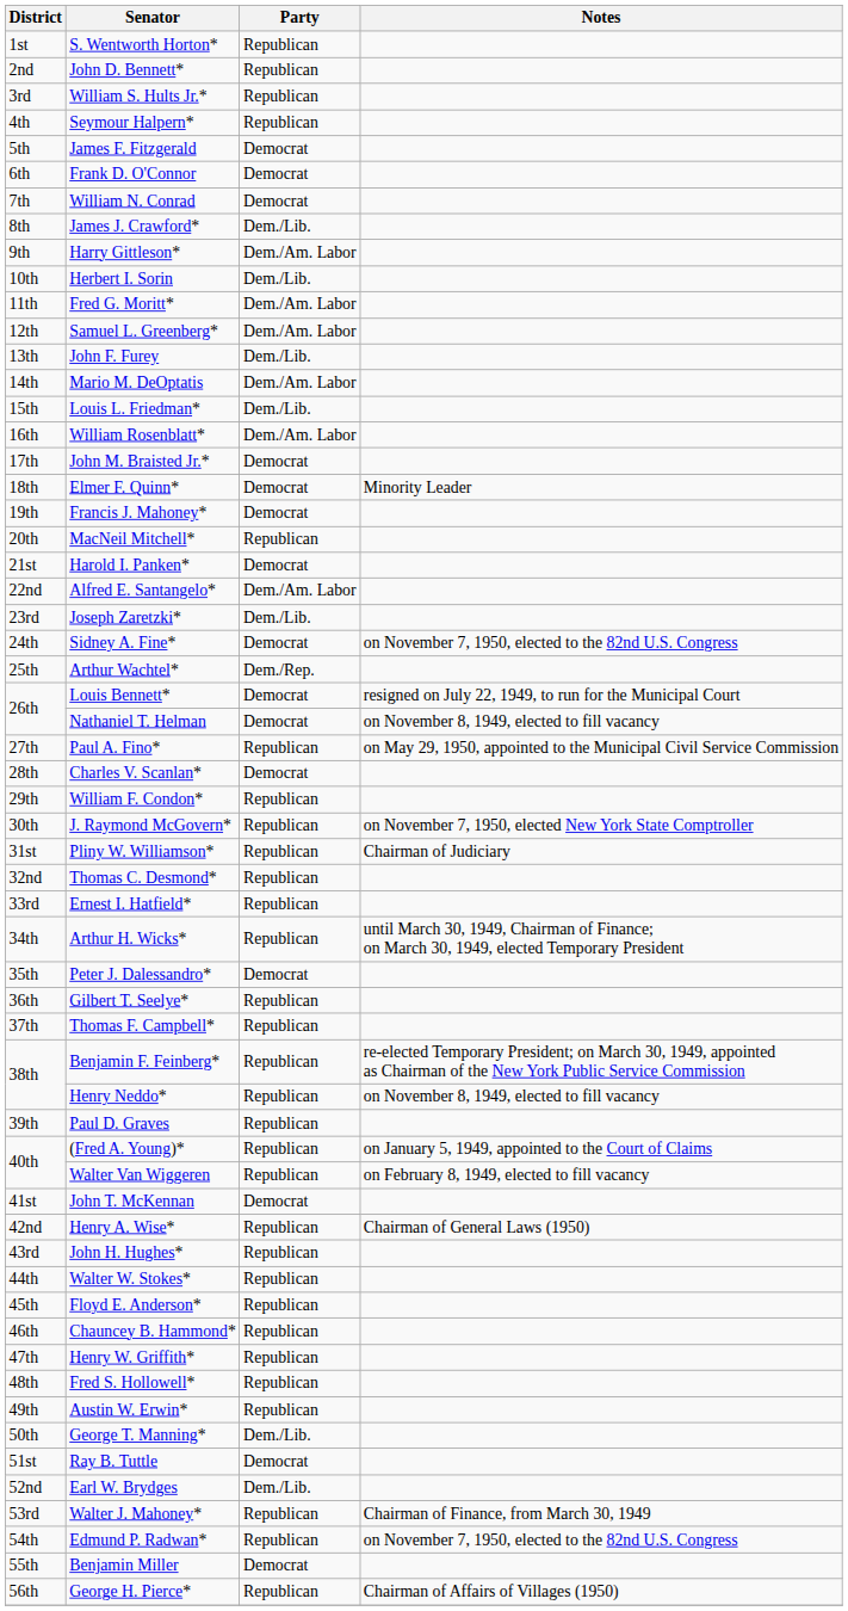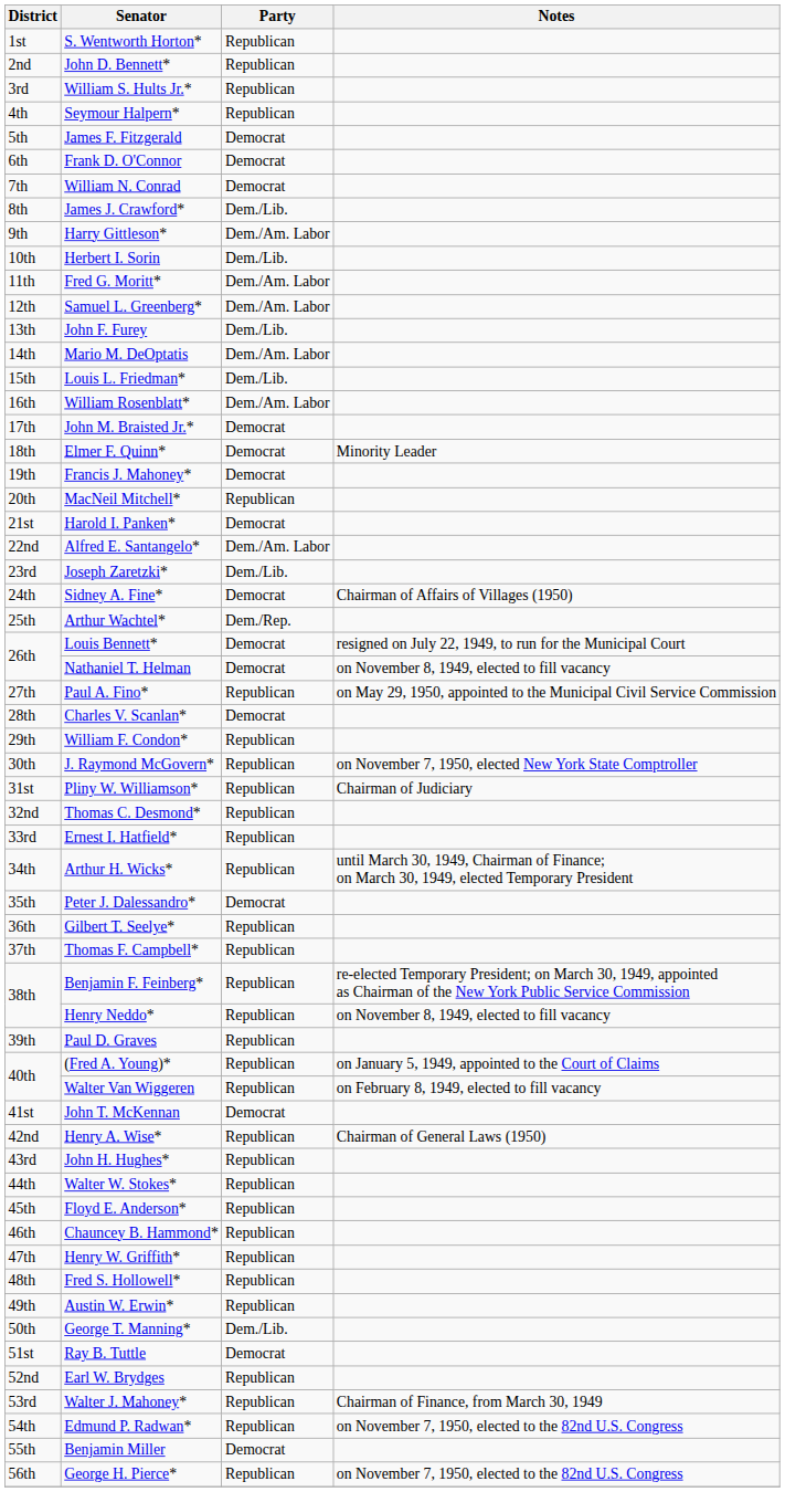 <table class=wikitable>
 <tr>
 <th>District</th>
 <th>Senator</th>
 <th>Party</th>
 <th>Notes</th>
 </tr>
 <tr>
 <td>1st</td>
 <td><a href='#'>S. Wentworth Horton</a>*</td>
 <td>Republican</td>
 <td></td>
 </tr>
 <tr>
 <td>2nd</td>
 <td><a href='#'>John D. Bennett</a>*</td>
 <td>Republican</td>
 <td></td>
 </tr>
 <tr>
 <td>3rd</td>
 <td><a href='#'>William S. Hults Jr.</a>*</td>
 <td>Republican</td>
 <td></td>
 </tr>
 <tr>
 <td>4th</td>
 <td><a href='#'>Seymour Halpern</a>*</td>
 <td>Republican</td>
 <td></td>
 </tr>
 <tr>
 <td>5th</td>
 <td><a href='#'>James F. Fitzgerald</a></td>
 <td>Democrat</td>
 <td></td>
 </tr>
 <tr>
 <td>6th</td>
 <td><a href='#'>Frank D. O'Connor</a></td>
 <td>Democrat</td>
 <td></td>
 </tr>
 <tr>
 <td>7th</td>
 <td><a href='#'>William N. Conrad</a></td>
 <td>Democrat</td>
 <td></td>
 </tr>
 <tr>
 <td>8th</td>
 <td><a href='#'>James J. Crawford</a>*</td>
 <td>Dem./Lib.</td>
 <td></td>
 </tr>
 <tr>
 <td>9th</td>
 <td><a href='#'>Harry Gittleson</a>*</td>
 <td>Dem./Am. Labor</td>
 <td></td>
 </tr>
 <tr>
 <td>10th</td>
 <td><a href='#'>Herbert I. Sorin</a></td>
 <td>Dem./Lib.</td>
 <td></td>
 </tr>
 <tr>
 <td>11th</td>
 <td><a href='#'>Fred G. Moritt</a>*</td>
 <td>Dem./Am. Labor</td>
 <td></td>
 </tr>
 <tr>
 <td>12th</td>
 <td><a href='#'>Samuel L. Greenberg</a>*</td>
 <td>Dem./Am. Labor</td>
 <td></td>
 </tr>
 <tr>
 <td>13th</td>
 <td><a href='#'>John F. Furey</a></td>
 <td>Dem./Lib.</td>
 <td></td>
 </tr>
 <tr>
 <td>14th</td>
 <td><a href='#'>Mario M. DeOptatis</a></td>
 <td>Dem./Am. Labor</td>
 <td></td>
 </tr>
 <tr>
 <td>15th</td>
 <td><a href='#'>Louis L. Friedman</a>*</td>
 <td>Dem./Lib.</td>
 <td></td>
 </tr>
 <tr>
 <td>16th</td>
 <td><a href='#'>William Rosenblatt</a>*</td>
 <td>Dem./Am. Labor</td>
 <td></td>
 </tr>
 <tr>
 <td>17th</td>
 <td><a href='#'>John M. Braisted Jr.</a>*</td>
 <td>Democrat</td>
 <td></td>
 </tr>
 <tr>
 <td>18th</td>
 <td><a href='#'>Elmer F. Quinn</a>*</td>
 <td>Democrat</td>
 <td>Minority Leader</td>
 </tr>
 <tr>
 <td>19th</td>
 <td><a href='#'>Francis J. Mahoney</a>*</td>
 <td>Democrat</td>
 <td></td>
 </tr>
 <tr>
 <td>20th</td>
 <td><a href='#'>MacNeil Mitchell</a>*</td>
 <td>Republican</td>
 <td></td>
 </tr>
 <tr>
 <td>21st</td>
 <td><a href='#'>Harold I. Panken</a>*</td>
 <td>Democrat</td>
 <td></td>
 </tr>
 <tr>
 <td>22nd</td>
 <td><a href='#'>Alfred E. Santangelo</a>*</td>
 <td>Dem./Am. Labor</td>
 <td></td>
 </tr>
 <tr>
 <td>23rd</td>
 <td><a href='#'>Joseph Zaretzki</a>*</td>
 <td>Dem./Lib.</td>
 <td></td>
 </tr>
 <tr>
 <td>24th</td>
 <td><a href='#'>Sidney A. Fine</a>*</td>
 <td>Democrat</td>
-<td>on November 7, 1950, elected to the <a href='#'>82nd U.S. Congress</a></td>
+<td>Chairman of Affairs of Villages (1950)</td>
 </tr>
 <tr>
 <td>25th</td>
 <td><a href='#'>Arthur Wachtel</a>*</td>
 <td>Dem./Rep.</td>
 <td></td>
 </tr>
 <tr>
 <td rowspan="2">26th</td>
 <td><a href='#'>Louis Bennett</a>*</td>
 <td>Democrat</td>
 <td>resigned on July 22, 1949, to run for the Municipal Court</td>
 </tr>
 <tr>
 <td><a href='#'>Nathaniel T. Helman</a></td>
 <td>Democrat</td>
 <td>on November 8, 1949, elected to fill vacancy</td>
 </tr>
 <tr>
 <td>27th</td>
 <td><a href='#'>Paul A. Fino</a>*</td>
 <td>Republican</td>
 <td>on May 29, 1950, appointed to the Municipal Civil Service Commission</td>
 </tr>
 <tr>
 <td>28th</td>
 <td><a href='#'>Charles V. Scanlan</a>*</td>
 <td>Democrat</td>
 <td></td>
 </tr>
 <tr>
 <td>29th</td>
 <td><a href='#'>William F. Condon</a>*</td>
 <td>Republican</td>
 <td></td>
 </tr>
 <tr>
 <td>30th</td>
 <td><a href='#'>J. Raymond McGovern</a>*</td>
 <td>Republican</td>
 <td>on November 7, 1950, elected <a href='#'>New York State Comptroller</a></td>
 </tr>
 <tr>
 <td>31st</td>
 <td><a href='#'>Pliny W. Williamson</a>*</td>
 <td>Republican</td>
 <td>Chairman of Judiciary</td>
 </tr>
 <tr>
 <td>32nd</td>
 <td><a href='#'>Thomas C. Desmond</a>*</td>
 <td>Republican</td>
 <td></td>
 </tr>
 <tr>
 <td>33rd</td>
 <td><a href='#'>Ernest I. Hatfield</a>*</td>
 <td>Republican</td>
 <td></td>
 </tr>
 <tr>
 <td>34th</td>
 <td><a href='#'>Arthur H. Wicks</a>*</td>
 <td>Republican</td>
 <td>until March 30, 1949, Chairman of Finance; <br>on March 30, 1949, elected Temporary President</td>
 </tr>
 <tr>
 <td>35th</td>
 <td><a href='#'>Peter J. Dalessandro</a>*</td>
 <td>Democrat</td>
 <td></td>
 </tr>
 <tr>
 <td>36th</td>
 <td><a href='#'>Gilbert T. Seelye</a>*</td>
 <td>Republican</td>
 <td></td>
 </tr>
 <tr>
 <td>37th</td>
 <td><a href='#'>Thomas F. Campbell</a>*</td>
 <td>Republican</td>
 <td></td>
 </tr>
 <tr>
 <td rowspan="2">38th</td>
 <td><a href='#'>Benjamin F. Feinberg</a>*</td>
 <td>Republican</td>
 <td>re-elected Temporary President; on March 30, 1949, appointed <br> as Chairman of the <a href='#'>New York Public Service Commission</a></td>
 </tr>
 <tr>
 <td><a href='#'>Henry Neddo</a>*</td>
 <td>Republican</td>
 <td>on November 8, 1949, elected to fill vacancy</td>
 </tr>
 <tr>
 <td>39th</td>
 <td><a href='#'>Paul D. Graves</a></td>
 <td>Republican</td>
 <td></td>
 </tr>
 <tr>
 <td rowspan="2">40th</td>
 <td>(<a href='#'>Fred A. Young</a>)*</td>
 <td>Republican</td>
 <td>on January 5, 1949, appointed to the <a href='#'>Court of Claims</a></td>
 </tr>
 <tr>
 <td><a href='#'>Walter Van Wiggeren</a></td>
 <td>Republican</td>
 <td>on February 8, 1949, elected to fill vacancy</td>
 </tr>
 <tr>
 <td>41st</td>
 <td><a href='#'>John T. McKennan</a></td>
 <td>Democrat</td>
 <td></td>
 </tr>
 <tr>
 <td>42nd</td>
 <td><a href='#'>Henry A. Wise</a>*</td>
 <td>Republican</td>
 <td>Chairman of General Laws (1950)</td>
 </tr>
 <tr>
 <td>43rd</td>
 <td><a href='#'>John H. Hughes</a>*</td>
 <td>Republican</td>
 <td></td>
 </tr>
 <tr>
 <td>44th</td>
 <td><a href='#'>Walter W. Stokes</a>*</td>
 <td>Republican</td>
 <td></td>
 </tr>
 <tr>
 <td>45th</td>
 <td><a href='#'>Floyd E. Anderson</a>*</td>
 <td>Republican</td>
 <td></td>
 </tr>
 <tr>
 <td>46th</td>
 <td><a href='#'>Chauncey B. Hammond</a>*</td>
 <td>Republican</td>
 <td></td>
 </tr>
 <tr>
 <td>47th</td>
 <td><a href='#'>Henry W. Griffith</a>*</td>
 <td>Republican</td>
 <td></td>
 </tr>
 <tr>
 <td>48th</td>
 <td><a href='#'>Fred S. Hollowell</a>*</td>
 <td>Republican</td>
 <td></td>
 </tr>
 <tr>
 <td>49th</td>
 <td><a href='#'>Austin W. Erwin</a>*</td>
 <td>Republican</td>
 <td></td>
 </tr>
 <tr>
 <td>50th</td>
 <td><a href='#'>George T. Manning</a>*</td>
 <td>Dem./Lib.</td>
 <td></td>
 </tr>
 <tr>
 <td>51st</td>
 <td><a href='#'>Ray B. Tuttle</a></td>
 <td>Democrat</td>
 <td></td>
 </tr>
 <tr>
 <td>52nd</td>
 <td><a href='#'>Earl W. Brydges</a></td>
-<td>Dem./Lib.</td>
+<td>Republican</td>
 <td></td>
 </tr>
 <tr>
 <td>53rd</td>
 <td><a href='#'>Walter J. Mahoney</a>*</td>
 <td>Republican</td>
 <td>Chairman of Finance, from March 30, 1949</td>
 </tr>
 <tr>
 <td>54th</td>
 <td><a href='#'>Edmund P. Radwan</a>*</td>
 <td>Republican</td>
 <td>on November 7, 1950, elected to the <a href='#'>82nd U.S. Congress</a></td>
 </tr>
 <tr>
 <td>55th</td>
 <td><a href='#'>Benjamin Miller</a></td>
 <td>Democrat</td>
 <td></td>
 </tr>
 <tr>
 <td>56th</td>
 <td><a href='#'>George H. Pierce</a>*</td>
 <td>Republican</td>
-<td>Chairman of Affairs of Villages (1950)</td>
+<td>on November 7, 1950, elected to the <a href='#'>82nd U.S. Congress</a></td>
 </tr>
 <tr>
 </tr>
 </table>
